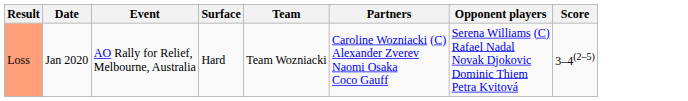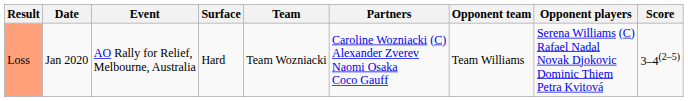 <table class="sortable wikitable">
 <tr>
 <th>Result</th>
 <th>Date</th>
 <th>Event</th>
 <th>Surface</th>
 <th>Team</th>
 <th>Partners</th>
+<th>Opponent team</th>
 <th>Opponent players</th>
 <th>Score</th>
 </tr>
 <tr>
 <td style="background:#ffa07a;">Loss</td>
 <td>Jan 2020</td>
 <td><a href='#'>AO</a> Rally for Relief,<br>Melbourne, Australia</td>
 <td>Hard</td>
 <td>Team Wozniacki</td>
 <td> <a href='#'>Caroline Wozniacki</a> <a href='#'>(C)</a><br> <a href='#'>Alexander Zverev</a><br> <a href='#'>Naomi Osaka</a><br> <a href='#'>Coco Gauff</a></td>
+<td>Team Williams</td>
 <td> <a href='#'>Serena Williams</a> <a href='#'>(C)</a><br> <a href='#'>Rafael Nadal</a><br> <a href='#'>Novak Djokovic</a><br> <a href='#'>Dominic Thiem</a><br> <a href='#'>Petra Kvitová</a></td>
 <td>3–4<sup>(2–5)</sup></td>
 </tr>
 </table>
